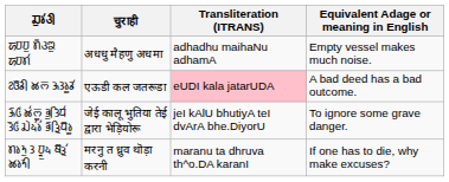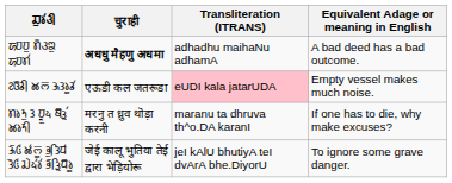 <table class="wikitable">
 <tr>
 <th>𑚏𑚰𑚤𑚭𑚩𑚯</th>
 <th>चुराही</th>
 <th>Transliteration (ITRANS)</th>
 <th>Equivalent Adage or meaning in English</th>
 </tr>
 <tr>
 <td>𑚀𑚜𑚜𑚰 𑚢𑚳𑚩𑚘𑚰 𑚀𑚜𑚢𑚭</td>
-<td>अधधु मैहणु अधमा</td>
+<td><strong>अधधु मैहणु अधमा</strong></td>
 <td>adhadhu maihaNu adhamA</td>
-<td>Empty vessel makes much noise.</td>
+<td>A bad deed has a bad outcome.</td>
 </tr>
 <tr>
 <td>𑚆𑚅𑚖𑚯 𑚊𑚥 𑚑𑚙𑚤𑚱𑚖𑚭</td>
 <td>एऊडी कल जतरूडा</td>
 <td style="background: pink;">eUDI kala jatarUDA</td>
-<td>A bad deed has a bad outcome.</td>
+<td>Empty vessel makes much noise.</td>
+</tr>
+<tr>
+<td>𑚢𑚤𑚝𑚰 𑚙 𑚜𑚶𑚤𑚰𑚦 𑚚𑚴𑚪𑚭 𑚊𑚤𑚝𑚯</td>
+<td>मरनु त ध्रुव थॊड़ा करनी</td>
+<td>maranu ta dhruva th^o.DA karanI</td>
+<td>If one has to die, why make excuses?</td>
 </tr>
 <tr>
 <td>𑚑𑚲𑚃 𑚊𑚭𑚥𑚱 𑚡𑚰𑚙𑚮𑚣𑚭 𑚙𑚲𑚃 𑚛𑚶𑚦𑚭𑚤𑚭 𑚡𑚲𑚪𑚮𑚣𑚴𑚤𑚱</td>
 <td>जेई कालू भुतिया तेई द्वारा भेड़ियोरू</td>
 <td>jeI kAlU bhutiyA teI dvArA bhe.DiyorU</td>
 <td>To ignore some grave danger.</td>
 </tr>
-<tr>
-<td>𑚢𑚤𑚝𑚰 𑚙 𑚜𑚶𑚤𑚰𑚦 𑚚𑚴𑚪𑚭 𑚊𑚤𑚝𑚯</td>
-<td>मरनु त ध्रुव थॊड़ा करनी</td>
-<td>maranu ta dhruva th^o.DA karanI</td>
-<td>If one has to die, why make excuses?</td>
-</tr>
 </table>
